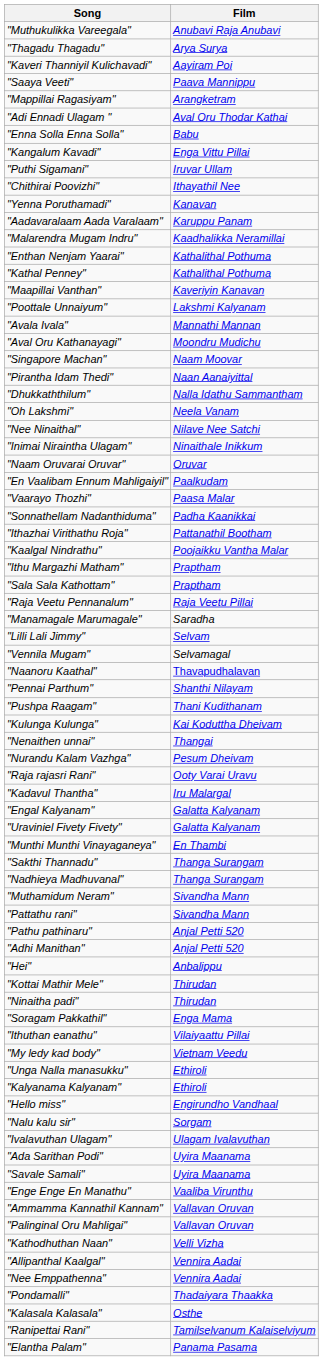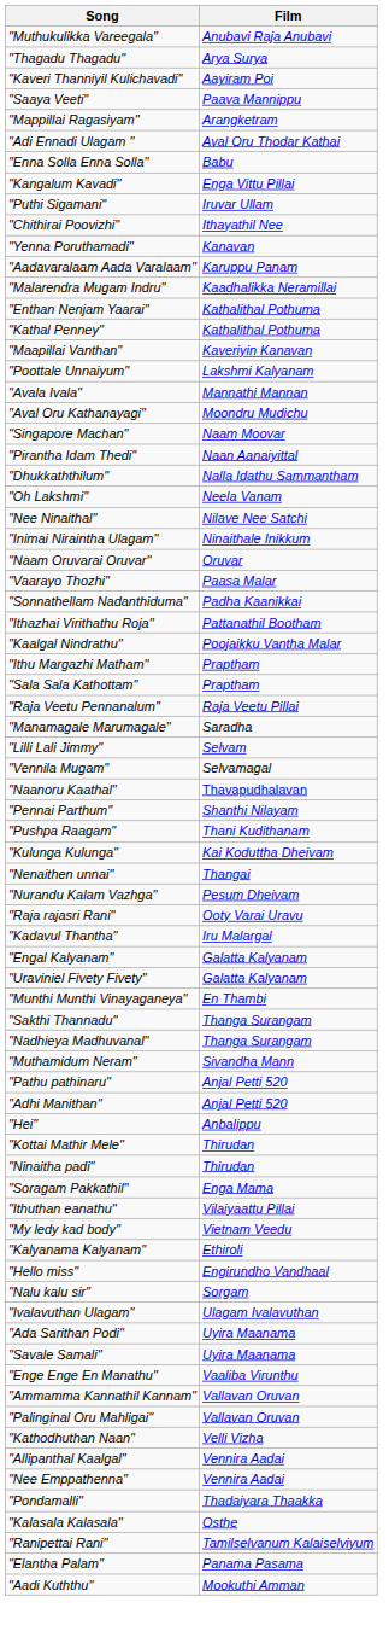 <table class="wikitable" style="font-size: 95%;">
 <tr>
 <th>Song</th>
 <th>Film</th>
 </tr>
 <tr --->
 <td><em>"Muthukulikka Vareegala"</em></td>
 <td><em><a href='#'>Anubavi Raja Anubavi</a></em></td>
 </tr>
 <tr>
 <td><em>"Thagadu Thagadu"</em></td>
 <td><em><a href='#'>Arya Surya</a></em></td>
 </tr>
 <tr --->
 <td><em>"Kaveri Thanniyil Kulichavadi"</em></td>
 <td><em><a href='#'>Aayiram Poi</a></em></td>
 </tr>
 <tr --->
 <td><em>"Saaya Veeti"</em></td>
 <td><em><a href='#'>Paava Mannippu</a></em></td>
 </tr>
 <tr --->
 <td><em>"Mappillai Ragasiyam"</em></td>
 <td><em><a href='#'>Arangketram</a></em></td>
 </tr>
 <tr --->
 <td><em>"Adi Ennadi Ulagam "</em></td>
 <td><em><a href='#'>Aval Oru Thodar Kathai</a></em></td>
 </tr>
 <tr --->
 <td><em>"Enna Solla Enna Solla"</em></td>
 <td><em><a href='#'>Babu</a></em></td>
 </tr>
 <tr --->
 <td><em>"Kangalum Kavadi"</em></td>
 <td><em><a href='#'>Enga Vittu Pillai</a></em></td>
 </tr>
 <tr --->
 <td><em>"Puthi Sigamani"</em></td>
 <td><em><a href='#'>Iruvar Ullam</a></em></td>
 </tr>
 <tr --->
 <td><em>"Chithirai Poovizhi"</em></td>
 <td><em><a href='#'>Ithayathil Nee</a></em></td>
 </tr>
 <tr --->
 <td><em>"Yenna Poruthamadi"</em></td>
 <td><em><a href='#'>Kanavan</a></em></td>
 </tr>
 <tr --->
 <td><em>"Aadavaralaam Aada Varalaam"</em></td>
 <td><em><a href='#'>Karuppu Panam</a></em></td>
 </tr>
 <tr --->
 <td><em>"Malarendra Mugam Indru"</em></td>
 <td><em><a href='#'>Kaadhalikka Neramillai</a></em></td>
 </tr>
 <tr --->
 <td><em>"Enthan Nenjam Yaarai"</em></td>
 <td><em><a href='#'>Kathalithal Pothuma</a></em></td>
 </tr>
 <tr --->
 <td><em>"Kathal Penney"</em></td>
 <td><em><a href='#'>Kathalithal Pothuma</a></em></td>
 </tr>
 <tr --->
 <td><em>"Maapillai Vanthan"</em></td>
 <td><em><a href='#'>Kaveriyin Kanavan</a></em></td>
 </tr>
 <tr --->
 <td><em>"Poottale Unnaiyum"</em></td>
 <td><em><a href='#'>Lakshmi Kalyanam</a></em></td>
 </tr>
 <tr --->
 <td><em>"Avala Ivala"</em></td>
 <td><em><a href='#'>Mannathi Mannan</a></em></td>
 </tr>
 <tr --->
 <td><em>"Aval Oru Kathanayagi"</em></td>
 <td><em><a href='#'>Moondru Mudichu</a></em></td>
 </tr>
 <tr --->
 <td><em>"Singapore Machan"</em></td>
 <td><em><a href='#'>Naam Moovar</a></em></td>
 </tr>
 <tr --->
 <td><em>"Pirantha Idam Thedi"</em></td>
 <td><em><a href='#'>Naan Aanaiyittal</a></em></td>
 </tr>
 <tr --->
 <td><em>"Dhukkaththilum"</em></td>
 <td><em><a href='#'>Nalla Idathu Sammantham</a></em></td>
 </tr>
 <tr --->
 <td><em>"Oh Lakshmi"</em></td>
 <td><em><a href='#'>Neela Vanam</a></em></td>
 </tr>
 <tr --->
 <td><em>"Nee Ninaithal"</em></td>
 <td><em><a href='#'>Nilave Nee Satchi</a></em></td>
 </tr>
 <tr --->
 <td><em>"Inimai Niraintha Ulagam"</em></td>
 <td><em><a href='#'>Ninaithale Inikkum</a></em></td>
 </tr>
 <tr --->
 <td><em>"Naam Oruvarai Oruvar"</em></td>
 <td><em><a href='#'>Oruvar</a></em></td>
 </tr>
 <tr --->
-<td><em>"En Vaalibam Ennum Mahligaiyil"</em></td>
-<td><em><a href='#'>Paalkudam</a></em></td>
-</tr>
-<tr --->
 <td><em>"Vaarayo Thozhi"</em></td>
 <td><em><a href='#'>Paasa Malar</a></em></td>
 </tr>
 <tr --->
 <td><em>"Sonnathellam Nadanthiduma"</em></td>
 <td><em><a href='#'>Padha Kaanikkai</a></em></td>
 </tr>
 <tr --->
 <td><em>"Ithazhai Virithathu Roja"</em></td>
 <td><em><a href='#'>Pattanathil Bootham</a></em></td>
 </tr>
 <tr --->
 <td><em>"Kaalgal Nindrathu"</em></td>
 <td><em><a href='#'>Poojaikku Vantha Malar</a></em></td>
 </tr>
 <tr --->
 <td><em>"Ithu Margazhi Matham"</em></td>
 <td><em><a href='#'>Praptham</a></em></td>
 </tr>
 <tr --->
 <td><em>"Sala Sala Kathottam"</em></td>
 <td><em><a href='#'>Praptham</a></em></td>
 </tr>
 <tr --->
 <td><em>"Raja Veetu Pennanalum"</em></td>
 <td><em><a href='#'>Raja Veetu Pillai</a></em></td>
 </tr>
 <tr --->
 <td><em>"Manamagale Marumagale"</em></td>
 <td><em>Saradha</em></td>
 </tr>
 <tr --->
 <td><em>"Lilli Lali Jimmy"</em></td>
 <td><em><a href='#'>Selvam</a></em></td>
 </tr>
 <tr --->
 <td><em>"Vennila Mugam"</em></td>
 <td><em>Selvamagal</em></td>
 </tr>
 <tr --->
 <td><em>"Naanoru Kaathal"</em></td>
 <td><a href='#'>Thavapudhalavan</a></td>
 </tr>
 <tr --->
 <td><em>"Pennai Parthum"</em></td>
 <td><em><a href='#'>Shanthi Nilayam</a></em></td>
 </tr>
 <tr --->
 <td><em>"Pushpa Raagam"</em></td>
 <td><em><a href='#'>Thani Kudithanam</a></em></td>
 </tr>
 <tr>
 <td><em>"Kulunga Kulunga"</em></td>
 <td><em><a href='#'>Kai Koduttha Dheivam</a></em></td>
 </tr>
 <tr>
 <td><em>"Nenaithen unnai"</em></td>
 <td><em><a href='#'>Thangai</a></em></td>
 </tr>
 <tr>
 <td><em>"Nurandu Kalam Vazhga"</em></td>
 <td><em><a href='#'>Pesum Dheivam</a></em></td>
 </tr>
 <tr>
 <td><em>"Raja rajasri Rani"</em></td>
 <td><em><a href='#'>Ooty Varai Uravu</a></em></td>
 </tr>
 <tr>
 <td><em>"Kadavul Thantha"</em></td>
 <td><em><a href='#'>Iru Malargal</a></em></td>
 </tr>
 <tr>
 <td><em>"Engal Kalyanam"</em></td>
 <td><em><a href='#'>Galatta Kalyanam</a></em></td>
 </tr>
 <tr>
 <td><em>"Uraviniel Fivety Fivety"</em></td>
 <td><em><a href='#'>Galatta Kalyanam</a></em></td>
 </tr>
 <tr>
 <td><em>"Munthi Munthi Vinayaganeya"</em></td>
 <td><em><a href='#'>En Thambi</a></em></td>
 </tr>
 <tr>
 <td><em>"Sakthi Thannadu"</em></td>
 <td><em><a href='#'>Thanga Surangam</a></em></td>
 </tr>
 <tr>
 <td><em>"Nadhieya Madhuvanal"</em></td>
 <td><em><a href='#'>Thanga Surangam</a></em></td>
 </tr>
 <tr>
 <td><em>"Muthamidum Neram"</em></td>
 <td><em><a href='#'>Sivandha Mann</a></em></td>
 </tr>
 <tr>
-<td><em>"Pattathu rani"</em></td>
-<td><em><a href='#'>Sivandha Mann</a></em></td>
-</tr>
-<tr>
 <td><em>"Pathu pathinaru"</em></td>
 <td><em><a href='#'>Anjal Petti 520</a></em></td>
 </tr>
 <tr>
 <td><em>"Adhi Manithan"</em></td>
 <td><em><a href='#'>Anjal Petti 520</a></em></td>
 </tr>
 <tr>
 <td><em>"Hei"</em></td>
 <td><em><a href='#'>Anbalippu</a></em></td>
 </tr>
 <tr --->
 <td><em>"Kottai Mathir Mele"</em></td>
 <td><em><a href='#'>Thirudan</a></em></td>
 </tr>
 <tr>
 <td><em>"Ninaitha padi"</em></td>
 <td><em><a href='#'>Thirudan</a></em></td>
 </tr>
 <tr>
 <td><em>"Soragam Pakkathil"</em></td>
 <td><em><a href='#'>Enga Mama</a></em></td>
 </tr>
 <tr>
 <td><em>"Ithuthan eanathu"</em></td>
 <td><em><a href='#'>Vilaiyaattu Pillai</a></em></td>
 </tr>
 <tr>
 <td><em>"My ledy kad body"</em></td>
 <td><em><a href='#'>Vietnam Veedu</a></em></td>
-</tr>
-<tr>
-<td><em>"Unga Nalla manasukku"</em></td>
-<td><em><a href='#'>Ethiroli</a></em></td>
 </tr>
 <tr>
 <td><em>"Kalyanama Kalyanam"</em></td>
 <td><em><a href='#'>Ethiroli</a></em></td>
 </tr>
 <tr>
 <td><em>"Hello miss"</em></td>
 <td><em><a href='#'>Engirundho Vandhaal</a></em></td>
 </tr>
 <tr>
 <td><em>"Nalu kalu sir"</em></td>
 <td><em><a href='#'>Sorgam</a></em></td>
 </tr>
 <tr --->
 <td><em>"Ivalavuthan Ulagam"</em></td>
 <td><em><a href='#'>Ulagam Ivalavuthan</a></em></td>
 </tr>
 <tr --->
 <td><em>"Ada Sarithan Podi"</em></td>
 <td><em><a href='#'>Uyira Maanama</a></em></td>
 </tr>
 <tr --->
 <td><em>"Savale Samali"</em></td>
 <td><em><a href='#'>Uyira Maanama</a></em></td>
 </tr>
 <tr --->
 <td><em>"Enge Enge En Manathu"</em></td>
 <td><em><a href='#'>Vaaliba Virunthu</a></em></td>
 </tr>
 <tr --->
 <td><em>"Ammamma Kannathil Kannam"</em></td>
 <td><em><a href='#'>Vallavan Oruvan</a></em></td>
 </tr>
 <tr --->
 <td><em>"Palinginal Oru Mahligai"</em></td>
 <td><em><a href='#'>Vallavan Oruvan</a></em></td>
 </tr>
 <tr --->
 <td><em>"Kathodhuthan Naan"</em></td>
 <td><em><a href='#'>Velli Vizha</a></em></td>
 </tr>
 <tr --->
 <td><em>"Allipanthal Kaalgal"</em></td>
 <td><em><a href='#'>Vennira Aadai</a></em></td>
 </tr>
 <tr --->
 <td><em>"Nee Emppathenna"</em></td>
 <td><em><a href='#'>Vennira Aadai</a></em></td>
 </tr>
 <tr --->
 <td><em>"Pondamalli"</em></td>
 <td><em><a href='#'>Thadaiyara Thaakka</a></em></td>
 </tr>
 <tr --->
 <td><em>"Kalasala Kalasala"</em></td>
 <td><em><a href='#'>Osthe</a></em></td>
 </tr>
 <tr --->
 <td><em>"Ranipettai Rani"</em></td>
 <td><em><a href='#'>Tamilselvanum Kalaiselviyum</a></em></td>
 </tr>
 <tr --->
 <td><em>"Elantha Palam"</em></td>
 <td><em><a href='#'>Panama Pasama</a></em></td>
 </tr>
+<tr --->
+<td><em>"Aadi Kuththu"</em></td>
+<td><em><a href='#'>Mookuthi Amman</a></em></td>
+</tr>
 </table>
